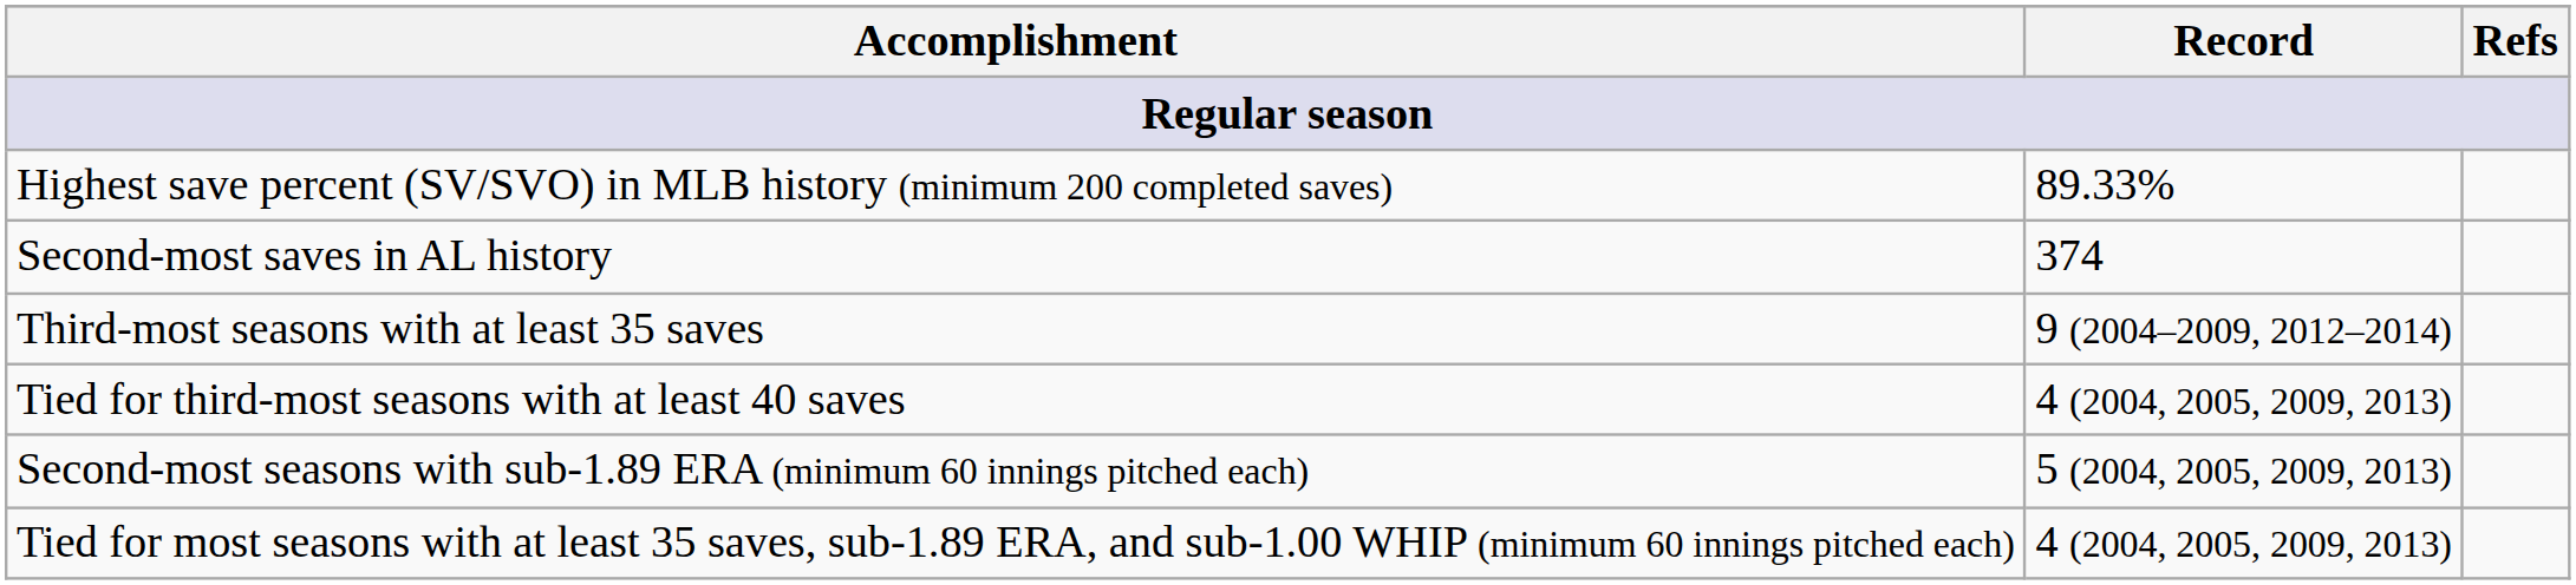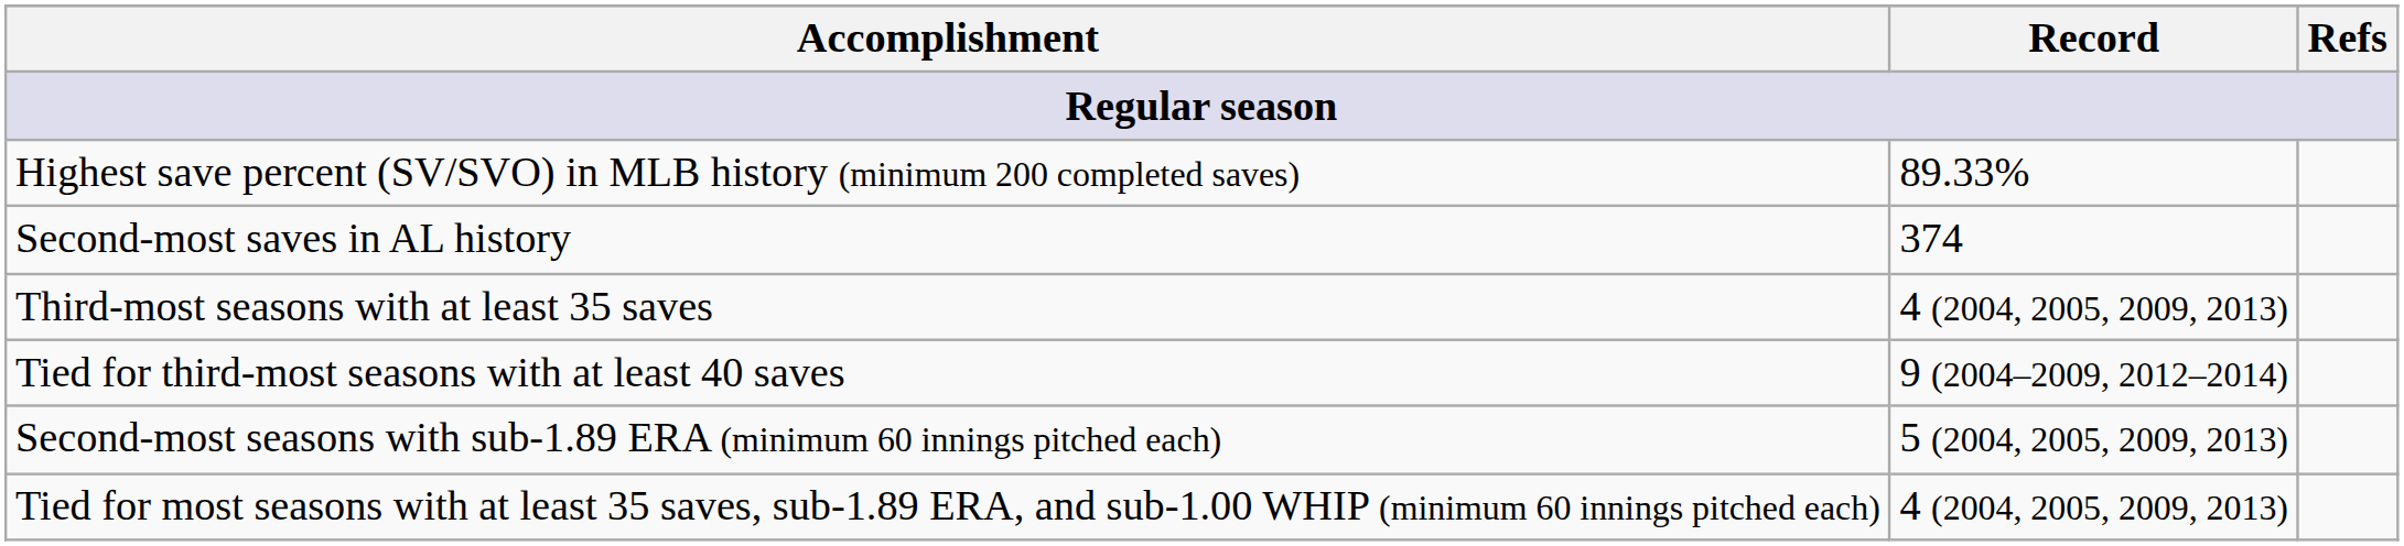 <table class="wikitable">
 <tr>
 </tr>
 <tr>
 <th>Accomplishment</th>
 <th>Record</th>
 <th>Refs</th>
 </tr>
 <tr>
 <th style="background:#dde;" colspan="3">Regular season</th>
 </tr>
 <tr>
 <td>Highest save percent (SV/SVO) in MLB history <small>(minimum 200 completed saves)</small></td>
 <td>89.33%</td>
 <td></td>
 </tr>
 <tr>
 <td>Second-most saves in AL history</td>
 <td>374 <small></small></td>
 <td></td>
 </tr>
 <tr>
 <td>Third-most seasons with at least 35 saves</td>
-<td>9 <small>(2004–2009, 2012–2014)</small></td>
+<td>4 <small>(2004, 2005, 2009, 2013)</small></td>
 <td></td>
 </tr>
 <tr>
 <td>Tied for third-most seasons with at least 40 saves</td>
-<td>4 <small>(2004, 2005, 2009, 2013)</small></td>
+<td>9 <small>(2004–2009, 2012–2014)</small></td>
 <td></td>
 </tr>
 <tr>
 <td>Second-most seasons with sub-1.89 ERA <small>(minimum 60 innings pitched each)</small></td>
 <td>5 <small>(2004, 2005, 2009, 2013)</small></td>
 <td></td>
 </tr>
 <tr>
 <td>Tied for most seasons with at least 35 saves, sub-1.89 ERA, and sub-1.00 WHIP <small>(minimum 60 innings pitched each)</small></td>
 <td>4 <small>(2004, 2005, 2009, 2013)</small></td>
 <td></td>
 </tr>
 </table>
